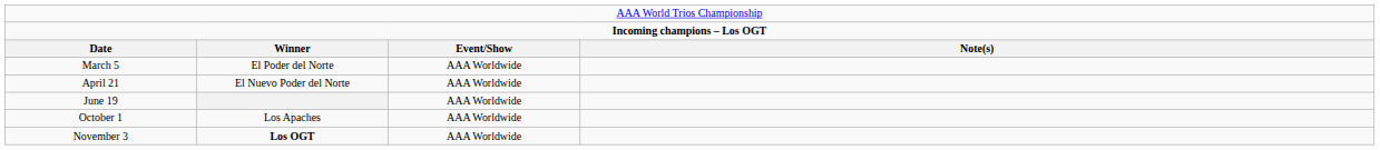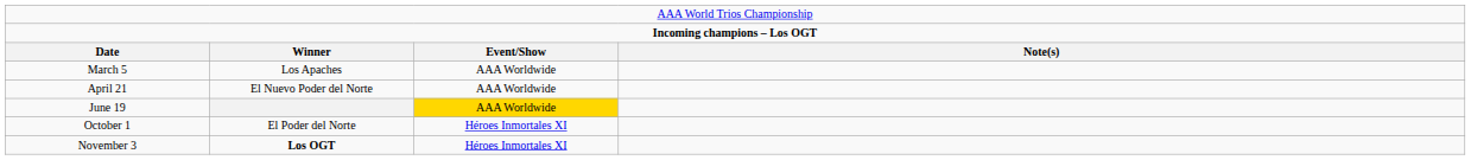 <table class="wikitable" style="text-align:center; width:100%;">
 <tr>
 <td colspan="5"><a href='#'>AAA World Trios Championship</a></td>
 </tr>
 <tr>
 <td colspan="5"><strong>Incoming champions – Los OGT </strong></td>
 </tr>
 <tr>
 <th width="14%">Date</th>
 <th width="14%">Winner</th>
 <th width="14%">Event/Show</th>
 <th width="58%">Note(s)</th>
 </tr>
 <tr>
 <td>March 5</td>
-<td>El Poder del Norte<br></td>
+<td>Los Apaches<br></td>
 <td>AAA Worldwide</td>
 <td align="left"></td>
 </tr>
 <tr>
 <td>April 21</td>
 <td>El Nuevo Poder del Norte<br></td>
 <td>AAA Worldwide</td>
 <td align="left"></td>
 </tr>
 <tr>
 <td>June 19</td>
 <th></th>
-<td>AAA Worldwide</td>
+<td style="background: gold;">AAA Worldwide</td>
 <td align="left"></td>
 </tr>
 <tr>
 <td>October 1</td>
-<td>Los Apaches<br></td>
-<td>AAA Worldwide</td>
+<td>El Poder del Norte<br></td>
+<td><a href='#'>Héroes Inmortales XI</a></td>
 <td align="left"></td>
 </tr>
 <tr>
 <td>November 3</td>
 <td><strong>Los OGT<br></strong></td>
-<td>AAA Worldwide</td>
+<td><a href='#'>Héroes Inmortales XI</a></td>
 <td align="left"></td>
 </tr>
 </table>
